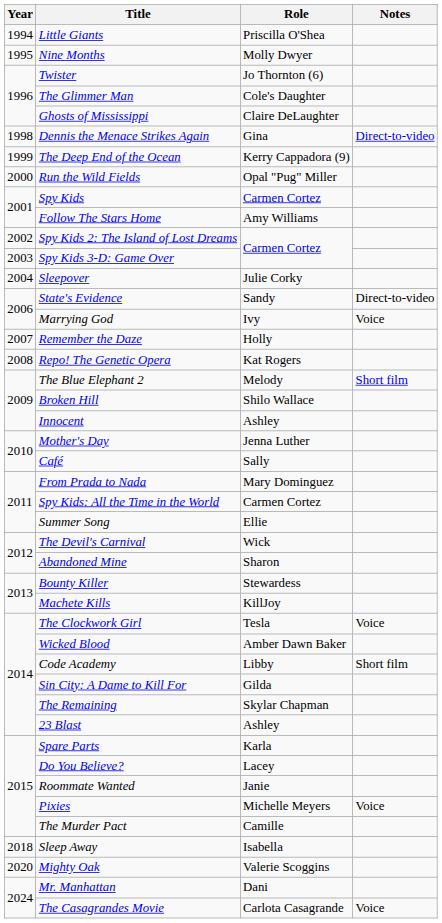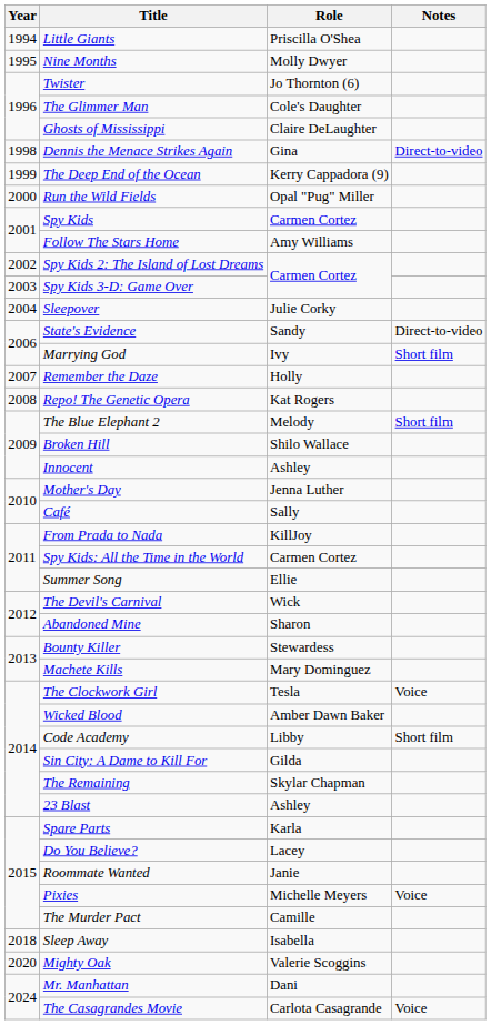 <table class="wikitable sortable">
 <tr>
 <th>Year</th>
 <th>Title</th>
 <th>Role</th>
 <th class="unsortable">Notes</th>
 </tr>
 <tr>
 <td>1994</td>
 <td><em><a href='#'>Little Giants</a></em></td>
 <td>Priscilla O'Shea</td>
 <td></td>
 </tr>
 <tr>
 <td>1995</td>
 <td><em><a href='#'>Nine Months</a></em></td>
 <td>Molly Dwyer</td>
 <td></td>
 </tr>
 <tr>
 <td rowspan=3>1996</td>
 <td><em><a href='#'>Twister</a></em></td>
 <td>Jo Thornton (6)</td>
 <td></td>
 </tr>
 <tr>
 <td><em><a href='#'>The Glimmer Man</a></em></td>
 <td>Cole's Daughter</td>
 <td></td>
 </tr>
 <tr>
 <td><em><a href='#'>Ghosts of Mississippi</a></em></td>
 <td>Claire DeLaughter</td>
 <td></td>
 </tr>
 <tr>
 <td>1998</td>
 <td><em><a href='#'>Dennis the Menace Strikes Again</a></em></td>
 <td>Gina</td>
 <td><a href='#'>Direct-to-video</a></td>
 </tr>
 <tr>
 <td>1999</td>
 <td><em><a href='#'>The Deep End of the Ocean</a></em></td>
 <td>Kerry Cappadora (9)</td>
 <td></td>
 </tr>
 <tr>
 <td>2000</td>
 <td><em><a href='#'>Run the Wild Fields</a></em></td>
 <td>Opal "Pug" Miller</td>
 <td></td>
 </tr>
 <tr>
 <td rowspan="2">2001</td>
 <td><em><a href='#'>Spy Kids</a></em></td>
 <td><a href='#'>Carmen Cortez</a></td>
 <td></td>
 </tr>
 <tr>
 <td><em><a href='#'>Follow The Stars Home</a></em></td>
 <td>Amy Williams</td>
 <td></td>
 </tr>
 <tr>
 <td>2002</td>
 <td><em><a href='#'>Spy Kids 2: The Island of Lost Dreams</a></em></td>
 <td rowspan="2"><a href='#'>Carmen Cortez</a></td>
 <td></td>
 </tr>
 <tr>
 <td>2003</td>
 <td><em><a href='#'>Spy Kids 3-D: Game Over</a></em></td>
 <td></td>
 </tr>
 <tr>
 <td>2004</td>
 <td><em><a href='#'>Sleepover</a></em></td>
 <td>Julie Corky</td>
 <td></td>
 </tr>
 <tr>
 <td rowspan=2>2006</td>
 <td><em><a href='#'>State's Evidence</a></em></td>
 <td>Sandy</td>
 <td>Direct-to-video</td>
 </tr>
 <tr>
 <td><em>Marrying God</em></td>
 <td>Ivy</td>
-<td>Voice</td>
+<td><a href='#'>Short film</a></td>
 </tr>
 <tr>
 <td>2007</td>
 <td><em><a href='#'>Remember the Daze</a></em></td>
 <td>Holly</td>
 <td></td>
 </tr>
 <tr>
 <td>2008</td>
 <td><em><a href='#'>Repo! The Genetic Opera</a></em></td>
 <td>Kat Rogers</td>
 <td></td>
 </tr>
 <tr>
 <td rowspan=3>2009</td>
 <td><em>The Blue Elephant 2</em></td>
 <td>Melody</td>
 <td><a href='#'>Short film</a></td>
 </tr>
 <tr>
 <td><em><a href='#'>Broken Hill</a></em></td>
 <td>Shilo Wallace</td>
 <td></td>
 </tr>
 <tr>
 <td><em><a href='#'>Innocent</a></em></td>
 <td>Ashley</td>
 <td></td>
 </tr>
 <tr>
 <td rowspan=2>2010</td>
 <td><em><a href='#'>Mother's Day</a></em></td>
 <td>Jenna Luther</td>
 <td></td>
 </tr>
 <tr>
 <td><em><a href='#'>Café</a></em></td>
 <td>Sally</td>
 <td></td>
 </tr>
 <tr>
 <td rowspan=3>2011</td>
 <td><em><a href='#'>From Prada to Nada</a></em></td>
-<td>Mary Dominguez</td>
+<td>KillJoy</td>
 <td></td>
 </tr>
 <tr>
 <td><em><a href='#'>Spy Kids: All the Time in the World</a></em></td>
 <td>Carmen Cortez</td>
 <td></td>
 </tr>
 <tr>
 <td><em>Summer Song</em></td>
 <td>Ellie</td>
 <td></td>
 </tr>
 <tr>
 <td rowspan=2>2012</td>
 <td><em><a href='#'>The Devil's Carnival</a></em></td>
 <td>Wick</td>
 <td></td>
 </tr>
 <tr>
 <td><em><a href='#'>Abandoned Mine</a></em></td>
 <td>Sharon</td>
 <td></td>
 </tr>
 <tr>
 <td rowspan=2>2013</td>
 <td><em><a href='#'>Bounty Killer</a></em></td>
 <td>Stewardess</td>
 <td></td>
 </tr>
 <tr>
 <td><em><a href='#'>Machete Kills</a></em></td>
-<td>KillJoy</td>
+<td>Mary Dominguez</td>
 <td></td>
 </tr>
 <tr>
 <td rowspan=6>2014</td>
 <td><em><a href='#'>The Clockwork Girl</a></em></td>
 <td>Tesla</td>
 <td>Voice</td>
 </tr>
 <tr>
 <td><em><a href='#'>Wicked Blood</a></em></td>
 <td>Amber Dawn Baker</td>
 <td></td>
 </tr>
 <tr>
 <td><em>Code Academy</em></td>
 <td>Libby</td>
 <td>Short film</td>
 </tr>
 <tr>
 <td><em><a href='#'>Sin City: A Dame to Kill For</a></em></td>
 <td>Gilda</td>
 <td></td>
 </tr>
 <tr>
 <td><em><a href='#'>The Remaining</a></em></td>
 <td>Skylar Chapman</td>
 <td></td>
 </tr>
 <tr>
 <td><em><a href='#'>23 Blast</a></em></td>
 <td>Ashley</td>
 <td></td>
 </tr>
 <tr>
 <td rowspan=5>2015</td>
 <td><em><a href='#'>Spare Parts</a></em></td>
 <td>Karla</td>
 <td></td>
 </tr>
 <tr>
 <td><em><a href='#'>Do You Believe?</a></em></td>
 <td>Lacey</td>
 <td></td>
 </tr>
 <tr>
 <td><em>Roommate Wanted</em></td>
 <td>Janie</td>
 <td></td>
 </tr>
 <tr>
 <td><em><a href='#'>Pixies</a></em></td>
 <td>Michelle Meyers</td>
 <td>Voice</td>
 </tr>
 <tr>
 <td><em>The Murder Pact</em></td>
 <td>Camille</td>
 <td></td>
 </tr>
 <tr>
 <td>2018</td>
 <td><em>Sleep Away</em></td>
 <td>Isabella</td>
 <td></td>
 </tr>
 <tr>
 <td>2020</td>
 <td><em><a href='#'>Mighty Oak</a></em></td>
 <td>Valerie Scoggins</td>
 <td></td>
 </tr>
 <tr>
 <td rowspan=2>2024</td>
 <td><em><a href='#'>Mr. Manhattan</a></em></td>
 <td>Dani</td>
 <td></td>
 </tr>
 <tr>
 <td><em><a href='#'>The Casagrandes Movie</a></em></td>
 <td>Carlota Casagrande</td>
 <td>Voice</td>
 </tr>
 </table>
